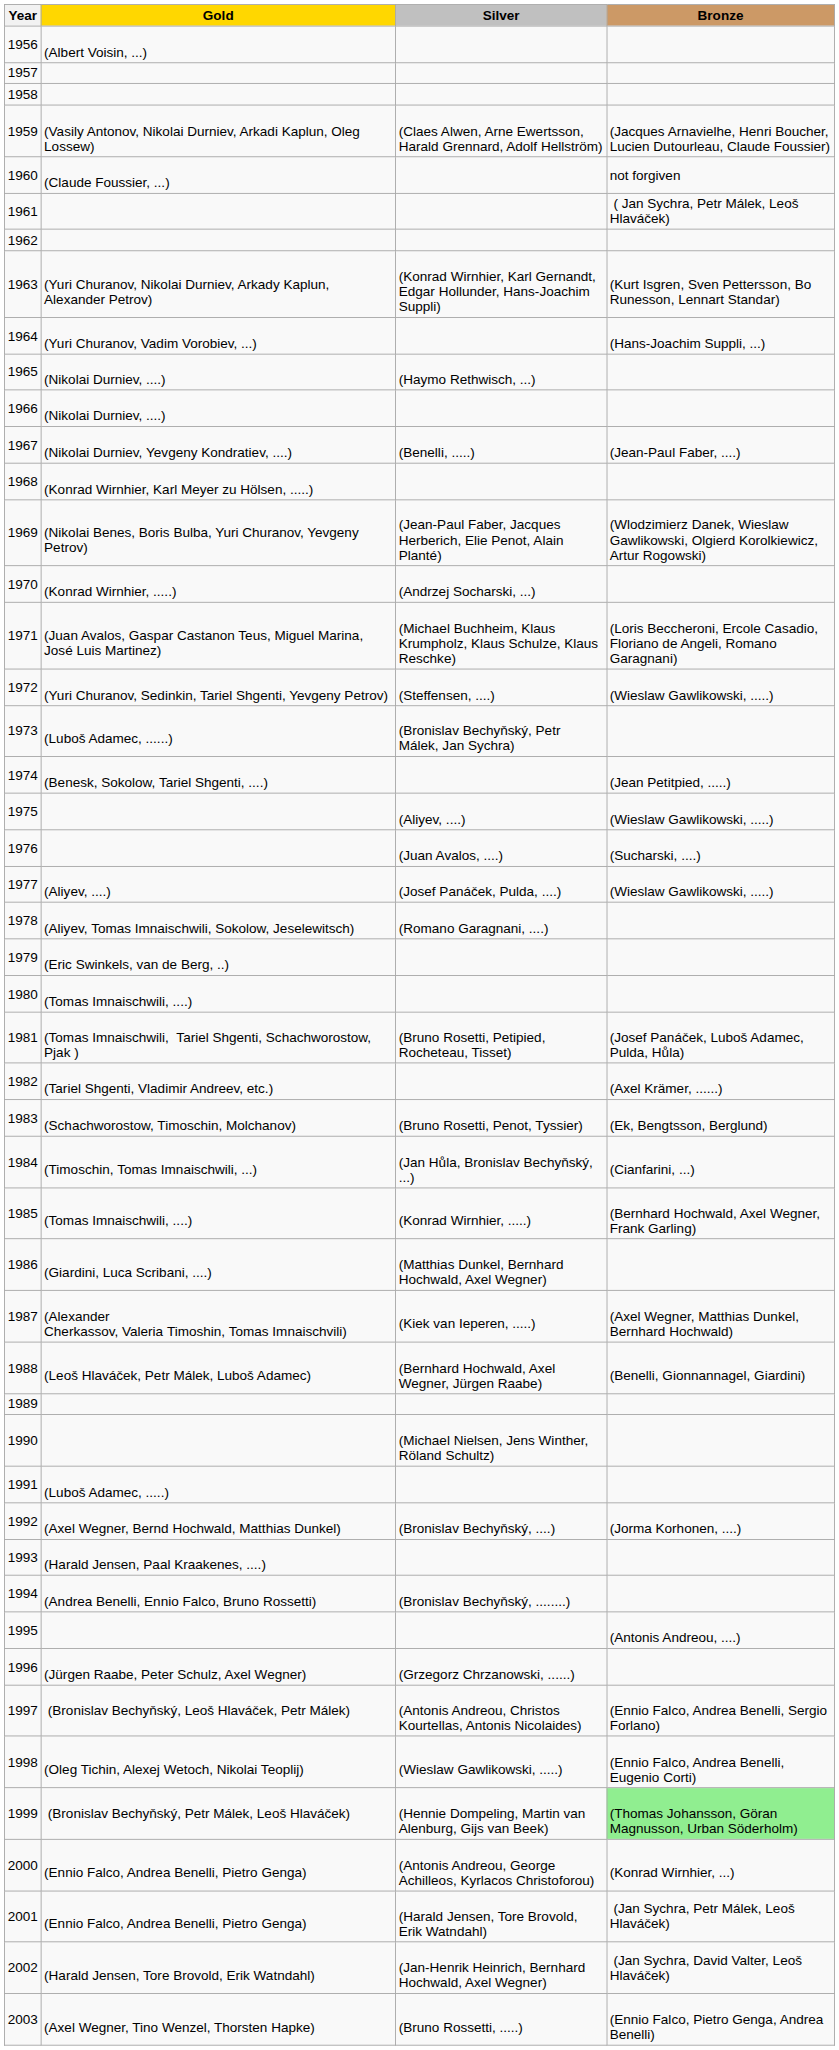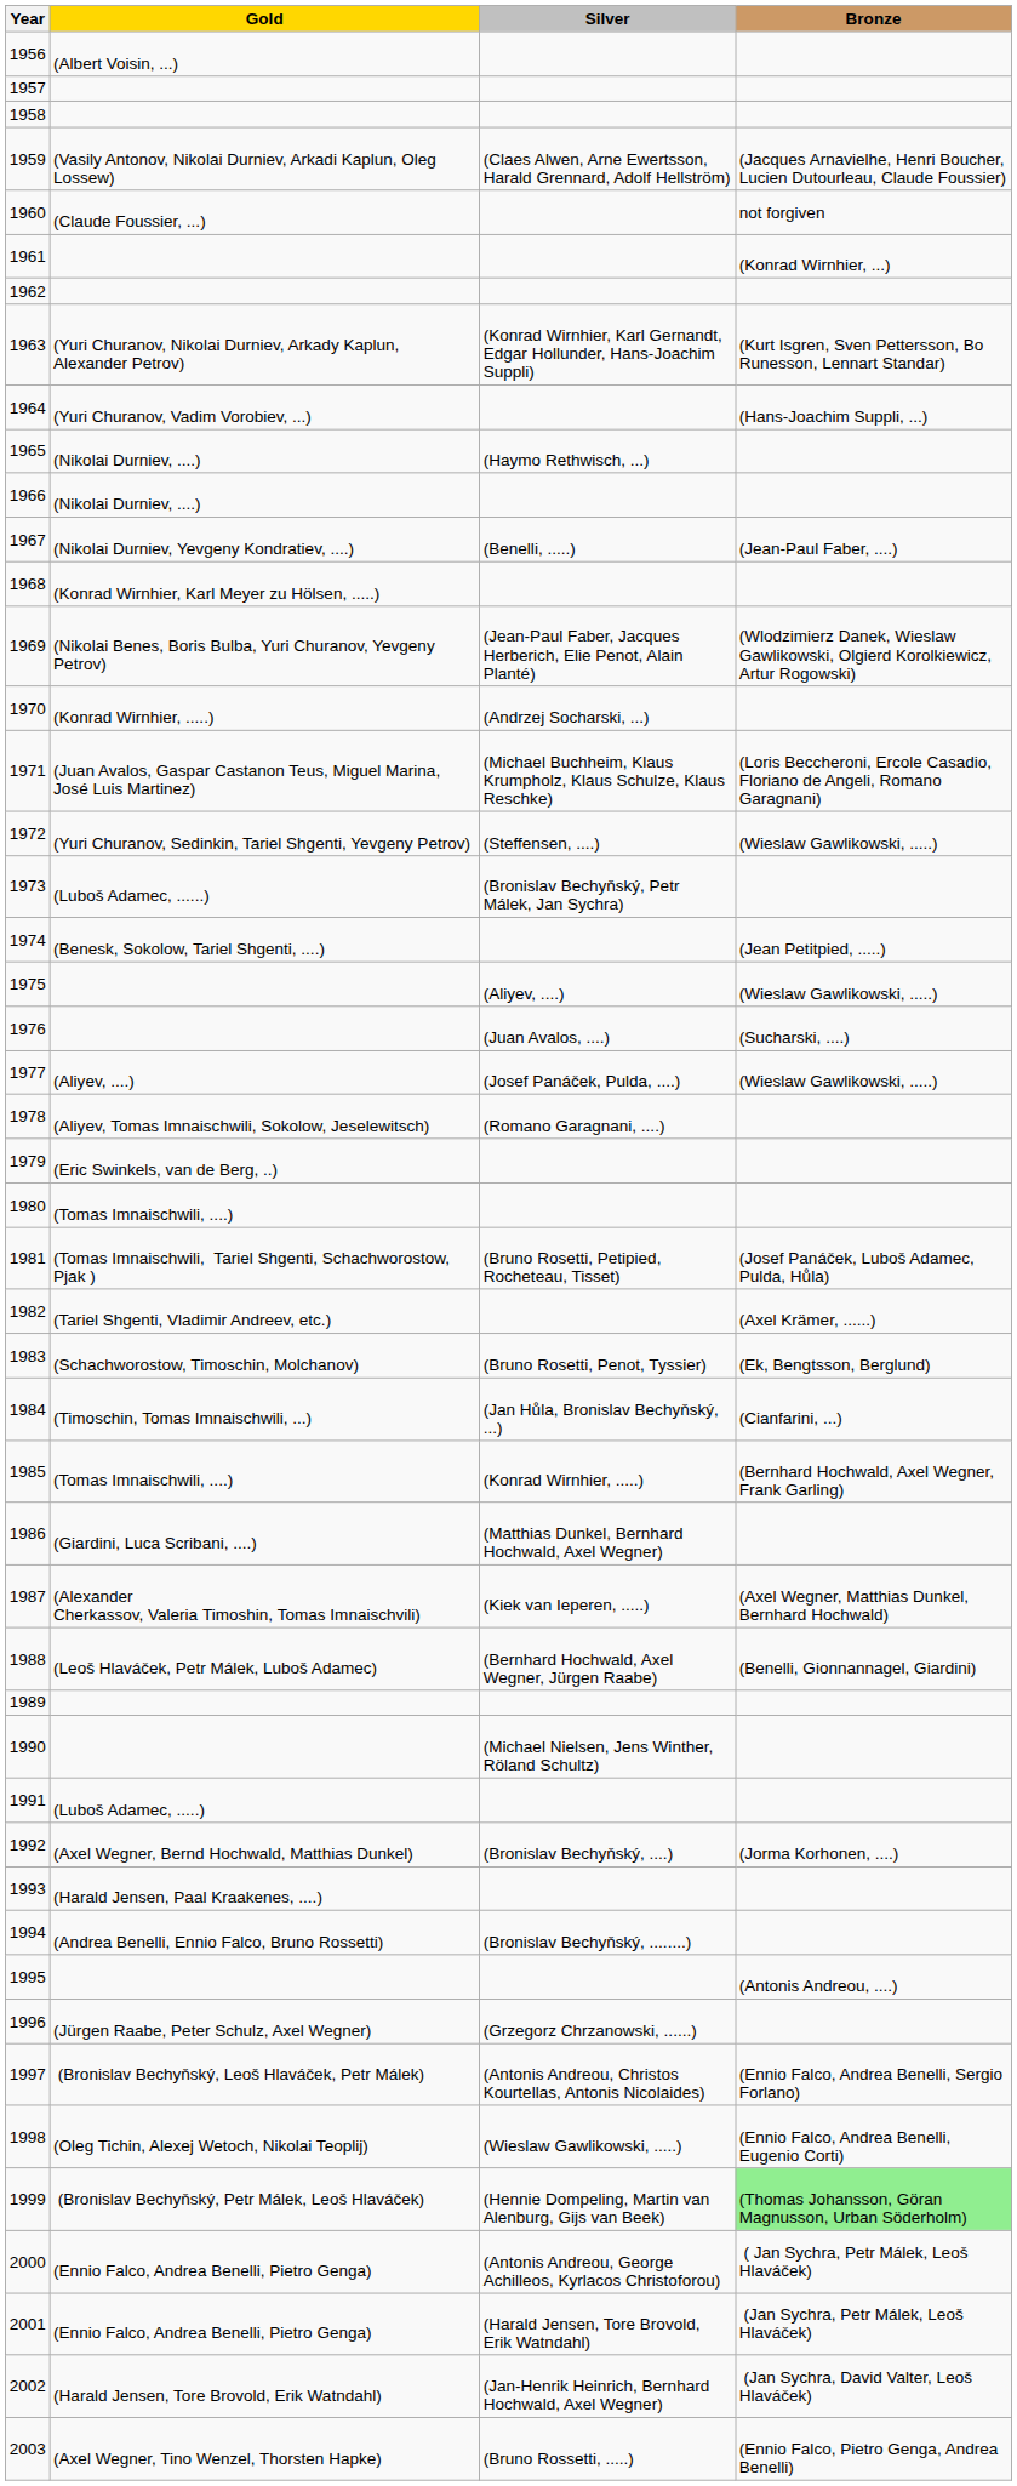 <table class="wikitable" width=100% style="font-size:90%; text-align:left;">
 <tr align=center>
 <th>Year</th>
 <td bgcolor=gold><strong>Gold</strong></td>
 <td bgcolor=silver><strong>Silver</strong></td>
 <td bgcolor=cc9966><strong>Bronze</strong></td>
 </tr>
 <tr>
 <td>1956</td>
 <td><br>(Albert Voisin, ...)</td>
 <td></td>
 <td></td>
 </tr>
 <tr>
 <td>1957</td>
 <td></td>
 <td></td>
 <td></td>
 </tr>
 <tr>
 <td>1958</td>
 <td></td>
 <td></td>
 <td></td>
 </tr>
 <tr>
 <td>1959</td>
 <td><br>(Vasily Antonov, Nikolai Durniev, Arkadi Kaplun, Oleg Lossew)</td>
 <td><br>(Claes Alwen, Arne Ewertsson, Harald Grennard, Adolf Hellström)</td>
 <td><br>(Jacques Arnavielhe, Henri Boucher, Lucien Dutourleau, Claude Foussier)</td>
 </tr>
 <tr>
 <td>1960</td>
 <td><br>(Claude Foussier, ...)</td>
 <td></td>
 <td>not forgiven</td>
 </tr>
 <tr>
 <td>1961</td>
 <td></td>
 <td></td>
-<td> ( Jan Sychra, Petr Málek, Leoš Hlaváček)</td>
+<td><br>(Konrad Wirnhier, ...)</td>
 </tr>
 <tr>
 <td>1962</td>
 <td></td>
 <td></td>
 <td></td>
 </tr>
 <tr>
 <td>1963</td>
 <td><br>(Yuri Churanov, Nikolai Durniev, Arkady Kaplun, Alexander Petrov)</td>
 <td><br>(Konrad Wirnhier, Karl Gernandt, Edgar Hollunder, Hans-Joachim Suppli)</td>
 <td><br>(Kurt Isgren, Sven Pettersson, Bo Runesson, Lennart Standar)</td>
 </tr>
 <tr>
 <td>1964</td>
 <td><br>(Yuri Churanov, Vadim Vorobiev, ...)</td>
 <td></td>
 <td><br>(Hans-Joachim Suppli, ...)</td>
 </tr>
 <tr>
 <td>1965</td>
 <td><br>(Nikolai Durniev, ....)</td>
 <td><br>(Haymo Rethwisch, ...)</td>
 <td></td>
 </tr>
 <tr>
 <td>1966</td>
 <td><br>(Nikolai Durniev, ....)</td>
 <td></td>
 <td></td>
 </tr>
 <tr>
 <td>1967</td>
 <td><br>(Nikolai Durniev, Yevgeny Kondratiev, ....)</td>
 <td><br>(Benelli, .....)</td>
 <td><br>(Jean-Paul Faber, ....)</td>
 </tr>
 <tr>
 <td>1968</td>
 <td><br>(Konrad Wirnhier, Karl Meyer zu Hölsen, .....)</td>
 <td></td>
 <td></td>
 </tr>
 <tr>
 <td>1969</td>
 <td><br>(Nikolai Benes, Boris Bulba, Yuri Churanov, Yevgeny Petrov)</td>
 <td><br>(Jean-Paul Faber, Jacques Herberich, Elie Penot, Alain Planté)</td>
 <td><br>(Wlodzimierz Danek, Wieslaw Gawlikowski, Olgierd Korolkiewicz, Artur Rogowski)</td>
 </tr>
 <tr>
 <td>1970</td>
 <td><br>(Konrad Wirnhier, .....)</td>
 <td><br>(Andrzej Socharski, ...)</td>
 <td></td>
 </tr>
 <tr>
 <td>1971</td>
 <td><br>(Juan Avalos, Gaspar Castanon Teus, Miguel Marina, José Luis Martinez)</td>
 <td><br>(Michael Buchheim, Klaus Krumpholz, Klaus Schulze, Klaus Reschke)</td>
 <td><br>(Loris Beccheroni, Ercole Casadio, Floriano de Angeli, Romano Garagnani)</td>
 </tr>
 <tr>
 <td>1972</td>
 <td><br>(Yuri Churanov, Sedinkin, Tariel Shgenti, Yevgeny Petrov)</td>
 <td><br>(Steffensen, ....)</td>
 <td><br>(Wieslaw Gawlikowski, .....)</td>
 </tr>
 <tr>
 <td>1973</td>
 <td><br>(Luboš Adamec, ......)</td>
 <td><br>(Bronislav Bechyňský, Petr Málek, Jan Sychra)</td>
 <td></td>
 </tr>
 <tr>
 <td>1974</td>
 <td><br>(Benesk, Sokolow, Tariel Shgenti, ....)</td>
 <td></td>
 <td><br>(Jean Petitpied, .....)</td>
 </tr>
 <tr>
 <td>1975</td>
 <td></td>
 <td><br>(Aliyev, ....)</td>
 <td><br>(Wieslaw Gawlikowski, .....)</td>
 </tr>
 <tr>
 <td>1976</td>
 <td></td>
 <td><br>(Juan Avalos, ....)</td>
 <td><br>(Sucharski, ....)</td>
 </tr>
 <tr>
 <td>1977</td>
 <td><br>(Aliyev, ....)</td>
 <td><br>(Josef Panáček, Pulda, ....)</td>
 <td><br>(Wieslaw Gawlikowski, .....)</td>
 </tr>
 <tr>
 <td>1978</td>
 <td><br>(Aliyev, Tomas Imnaischwili, Sokolow, Jeselewitsch)</td>
 <td><br>(Romano Garagnani, ....)</td>
 <td></td>
 </tr>
 <tr>
 <td>1979</td>
 <td><br>(Eric Swinkels, van de Berg, ..)</td>
 <td></td>
 <td></td>
 </tr>
 <tr>
 <td>1980</td>
 <td><br>(Tomas Imnaischwili, ....)</td>
 <td></td>
 <td></td>
 </tr>
 <tr>
 <td>1981</td>
 <td><br>(Tomas Imnaischwili,  Tariel Shgenti, Schachworostow, Pjak )</td>
 <td><br>(Bruno Rosetti, Petipied, Rocheteau, Tisset)</td>
 <td><br>(Josef Panáček, Luboš Adamec, Pulda, Hůla)</td>
 </tr>
 <tr>
 <td>1982</td>
 <td><br>(Tariel Shgenti, Vladimir Andreev, etc.)</td>
 <td></td>
 <td><br>(Axel Krämer, ......)</td>
 </tr>
 <tr>
 <td>1983</td>
 <td><br>(Schachworostow, Timoschin, Molchanov)</td>
 <td><br>(Bruno Rosetti, Penot, Tyssier)</td>
 <td><br>(Ek, Bengtsson, Berglund)</td>
 </tr>
 <tr>
 <td>1984</td>
 <td><br>(Timoschin, Tomas Imnaischwili, ...)</td>
 <td><br>(Jan Hůla, Bronislav Bechyňský, ...)</td>
 <td><br>(Cianfarini, ...)</td>
 </tr>
 <tr>
 <td>1985</td>
 <td><br>(Tomas Imnaischwili, ....)</td>
 <td><br>(Konrad Wirnhier, .....)</td>
 <td><br>(Bernhard Hochwald, Axel Wegner, Frank Garling)</td>
 </tr>
 <tr>
 <td>1986</td>
 <td><br>(Giardini, Luca Scribani, ....)</td>
 <td><br>(Matthias Dunkel, Bernhard Hochwald, Axel Wegner)</td>
 <td></td>
 </tr>
 <tr>
 <td>1987</td>
 <td><br>(Alexander Cherkassov, Valeria Timoshin, Tomas Imnaischvili)</td>
 <td><br>(Kiek van Ieperen, .....)</td>
 <td><br>(Axel Wegner, Matthias Dunkel, Bernhard Hochwald)</td>
 </tr>
 <tr>
 <td>1988</td>
 <td><br>(Leoš Hlaváček, Petr Málek, Luboš Adamec)</td>
 <td><br>(Bernhard Hochwald, Axel Wegner, Jürgen Raabe)</td>
 <td><br>(Benelli, Gionnannagel, Giardini)</td>
 </tr>
 <tr>
 <td>1989</td>
 <td></td>
 <td></td>
 <td></td>
 </tr>
 <tr>
 <td>1990</td>
 <td></td>
 <td><br>(Michael Nielsen, Jens Winther, Röland Schultz)</td>
 <td></td>
 </tr>
 <tr>
 <td>1991</td>
 <td><br>(Luboš Adamec, .....)</td>
 <td></td>
 <td></td>
 </tr>
 <tr>
 <td>1992</td>
 <td><br>(Axel Wegner, Bernd Hochwald, Matthias Dunkel)</td>
 <td><br>(Bronislav Bechyňský, ....)</td>
 <td><br>(Jorma Korhonen, ....)</td>
 </tr>
 <tr>
 <td>1993</td>
 <td><br>(Harald Jensen, Paal Kraakenes, ....)</td>
 <td></td>
 <td></td>
 </tr>
 <tr>
 <td>1994</td>
 <td><br>(Andrea Benelli, Ennio Falco, Bruno Rossetti)</td>
 <td><br>(Bronislav Bechyňský, ........)</td>
 <td></td>
 </tr>
 <tr>
 <td>1995</td>
 <td></td>
 <td></td>
 <td><br>(Antonis Andreou, ....)</td>
 </tr>
 <tr>
 <td>1996</td>
 <td><br>(Jürgen Raabe, Peter Schulz, Axel Wegner)</td>
 <td><br>(Grzegorz Chrzanowski, ......)</td>
 <td></td>
 </tr>
 <tr>
 <td>1997</td>
 <td> (Bronislav Bechyňský, Leoš Hlaváček, Petr Málek)</td>
 <td><br>(Antonis Andreou, Christos Kourtellas, Antonis Nicolaides)</td>
 <td><br>(Ennio Falco, Andrea Benelli, Sergio Forlano)</td>
 </tr>
 <tr>
 <td>1998</td>
 <td><br>(Oleg Tichin, Alexej Wetoch, Nikolai Teoplij)</td>
 <td><br>(Wieslaw Gawlikowski, .....)</td>
 <td><br>(Ennio Falco, Andrea Benelli, Eugenio Corti)</td>
 </tr>
 <tr>
 <td>1999</td>
 <td> (Bronislav Bechyňský, Petr Málek, Leoš Hlaváček)</td>
 <td><br>(Hennie Dompeling, Martin van Alenburg, Gijs van Beek)</td>
 <td style="background: lightgreen;"><br>(Thomas Johansson, Göran Magnusson, Urban Söderholm)</td>
 </tr>
 <tr>
 <td>2000</td>
 <td><br>(Ennio Falco, Andrea Benelli, Pietro Genga)</td>
 <td><br>(Antonis Andreou, George Achilleos, Kyrlacos Christoforou)</td>
-<td><br>(Konrad Wirnhier, ...)</td>
+<td> ( Jan Sychra, Petr Málek, Leoš Hlaváček)</td>
 </tr>
 <tr>
 <td>2001</td>
 <td><br>(Ennio Falco, Andrea Benelli, Pietro Genga)</td>
 <td><br>(Harald Jensen, Tore Brovold, Erik Watndahl)</td>
 <td> (Jan Sychra, Petr Málek, Leoš Hlaváček)</td>
 </tr>
 <tr>
 <td>2002</td>
 <td><br>(Harald Jensen, Tore Brovold, Erik Watndahl)</td>
 <td><br>(Jan-Henrik Heinrich, Bernhard Hochwald, Axel Wegner)</td>
 <td> (Jan Sychra, David Valter, Leoš Hlaváček)</td>
 </tr>
 <tr>
 <td>2003</td>
 <td><br>(Axel Wegner, Tino Wenzel, Thorsten Hapke)</td>
 <td><br>(Bruno Rossetti, .....)</td>
 <td><br>(Ennio Falco, Pietro Genga, Andrea Benelli)</td>
 </tr>
 </table>
